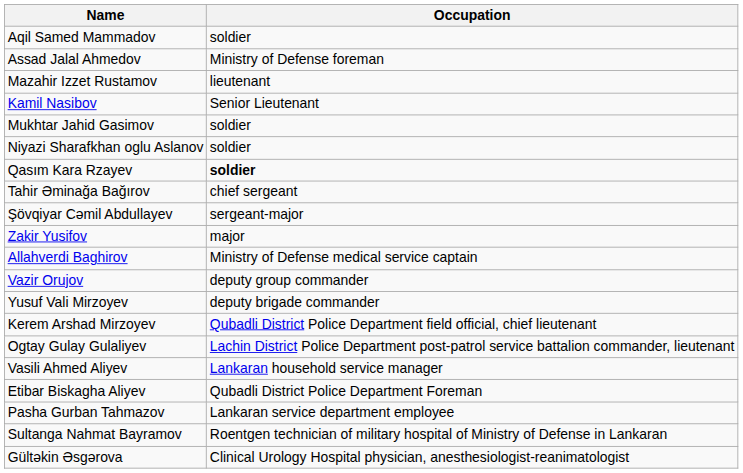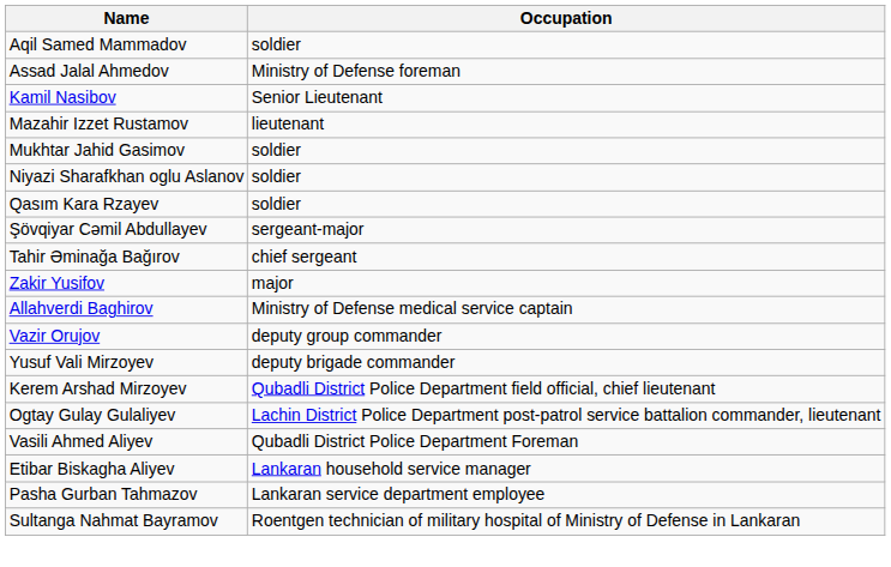 <table class="wikitable">
 <tr>
 <th>Name</th>
 <th>Occupation</th>
 </tr>
 <tr>
 <td>Aqil Samed Mammadov</td>
 <td>soldier</td>
 </tr>
 <tr>
 <td>Assad Jalal Ahmedov</td>
 <td>Ministry of Defense foreman</td>
 </tr>
 <tr>
+<td><a href='#'>Kamil Nasibov</a></td>
+<td>Senior Lieutenant</td>
+</tr>
+<tr>
 <td>Mazahir Izzet Rustamov</td>
 <td>lieutenant</td>
-</tr>
-<tr>
-<td><a href='#'>Kamil Nasibov</a></td>
-<td>Senior Lieutenant</td>
 </tr>
 <tr>
 <td>Mukhtar Jahid Gasimov</td>
 <td>soldier</td>
 </tr>
 <tr>
 <td>Niyazi Sharafkhan oglu Aslanov</td>
 <td>soldier</td>
 </tr>
 <tr>
 <td>Qasım Kara Rzayev</td>
-<td><strong>soldier</strong></td>
+<td>soldier</td>
+</tr>
+<tr>
+<td>Şövqiyar Cəmil Abdullayev</td>
+<td>sergeant-major</td>
 </tr>
 <tr>
 <td>Tahir Əminağa Bağırov</td>
 <td>chief sergeant</td>
-</tr>
-<tr>
-<td>Şövqiyar Cəmil Abdullayev</td>
-<td>sergeant-major</td>
 </tr>
 <tr>
 <td><a href='#'>Zakir Yusifov</a></td>
 <td>major</td>
 </tr>
 <tr>
 <td><a href='#'>Allahverdi Baghirov</a></td>
 <td>Ministry of Defense medical service captain</td>
 </tr>
 <tr>
 <td><a href='#'>Vazir Orujov</a></td>
 <td>deputy group commander</td>
 </tr>
 <tr>
 <td>Yusuf Vali Mirzoyev</td>
 <td>deputy brigade commander</td>
 </tr>
 <tr>
 <td>Kerem Arshad Mirzoyev</td>
 <td><a href='#'>Qubadli District</a> Police Department field official, chief lieutenant</td>
 </tr>
 <tr>
 <td>Ogtay Gulay Gulaliyev</td>
 <td><a href='#'>Lachin District</a> Police Department post-patrol service battalion commander, lieutenant</td>
 </tr>
 <tr>
 <td>Vasili Ahmed Aliyev</td>
-<td><a href='#'>Lankaran</a> household service manager</td>
+<td>Qubadli District Police Department Foreman</td>
 </tr>
 <tr>
 <td>Etibar Biskagha Aliyev</td>
-<td>Qubadli District Police Department Foreman</td>
+<td><a href='#'>Lankaran</a> household service manager</td>
 </tr>
 <tr>
 <td>Pasha Gurban Tahmazov</td>
 <td>Lankaran service department employee</td>
 </tr>
 <tr>
 <td>Sultanga Nahmat Bayramov</td>
 <td>Roentgen technician of military hospital of Ministry of Defense in Lankaran</td>
 </tr>
-<tr>
-<td>Gültəkin Əsgərova</td>
-<td>Clinical Urology Hospital physician, anesthesiologist-reanimatologist</td>
-</tr>
 </table>
